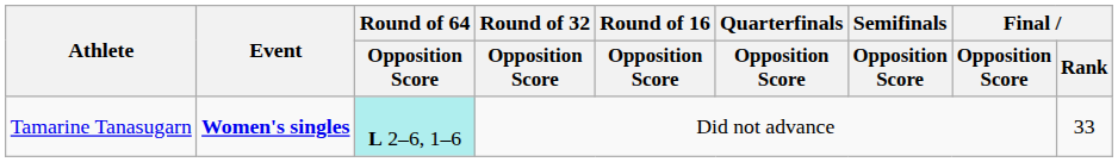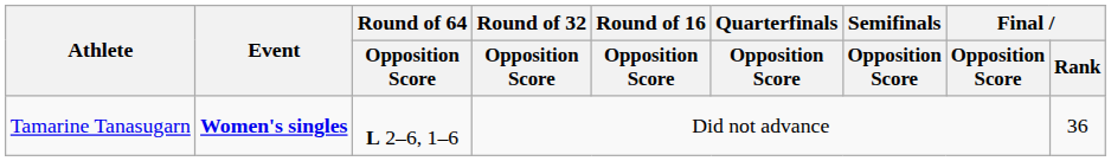 <table class=wikitable style="font-size:90%">
 <tr>
 <th rowspan="2">Athlete</th>
 <th rowspan="2">Event</th>
 <th>Round of 64</th>
 <th>Round of 32</th>
 <th>Round of 16</th>
 <th>Quarterfinals</th>
 <th>Semifinals</th>
 <th colspan=2>Final / </th>
 </tr>
 <tr style="font-size:95%">
 <th>Opposition<br>Score</th>
 <th>Opposition<br>Score</th>
 <th>Opposition<br>Score</th>
 <th>Opposition<br>Score</th>
 <th>Opposition<br>Score</th>
 <th>Opposition<br>Score</th>
 <th>Rank</th>
 </tr>
 <tr align=center>
 <td align=left><a href='#'>Tamarine Tanasugarn</a></td>
 <td align=left><strong><a href='#'>Women's singles</a></strong></td>
-<td style="background: paleturquoise;"><br><strong>L</strong> 2–6, 1–6</td>
+<td><br><strong>L</strong> 2–6, 1–6</td>
 <td colspan=5>Did not advance</td>
-<td>33</td>
+<td>36</td>
 </tr>
 </table>
